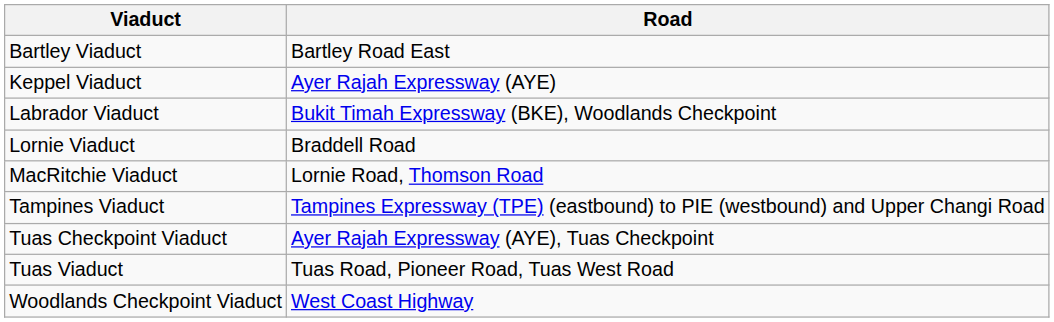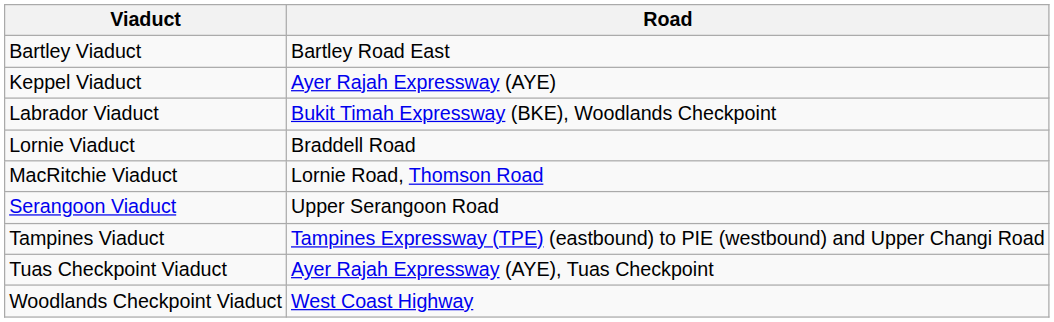 <table class="wikitable">
 <tr>
 <th>Viaduct</th>
 <th>Road</th>
 </tr>
 <tr>
 <td>Bartley Viaduct</td>
 <td>Bartley Road East</td>
 </tr>
 <tr>
 <td>Keppel Viaduct</td>
 <td><a href='#'>Ayer Rajah Expressway</a> (AYE)</td>
 </tr>
 <tr>
 <td>Labrador Viaduct</td>
 <td><a href='#'>Bukit Timah Expressway</a> (BKE), Woodlands Checkpoint</td>
 </tr>
 <tr>
 <td>Lornie Viaduct</td>
 <td>Braddell Road</td>
 </tr>
 <tr>
 <td>MacRitchie Viaduct</td>
 <td>Lornie Road, <a href='#'>Thomson Road</a></td>
 </tr>
 <tr>
+<td><a href='#'>Serangoon Viaduct</a></td>
+<td>Upper Serangoon Road</td>
+</tr>
+<tr>
 <td>Tampines Viaduct</td>
 <td><a href='#'>Tampines Expressway (TPE)</a> (eastbound) to PIE (westbound) and Upper Changi Road</td>
 </tr>
 <tr>
 <td>Tuas Checkpoint Viaduct</td>
 <td><a href='#'>Ayer Rajah Expressway</a> (AYE), Tuas Checkpoint</td>
 </tr>
 <tr>
-<td>Tuas Viaduct</td>
-<td>Tuas Road, Pioneer Road, Tuas West Road</td>
-</tr>
-<tr>
 <td>Woodlands Checkpoint Viaduct</td>
 <td><a href='#'>West Coast Highway</a></td>
 </tr>
 </table>
